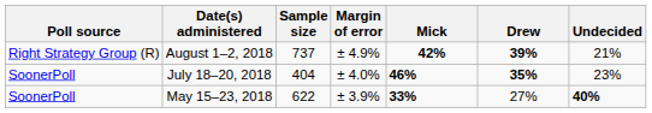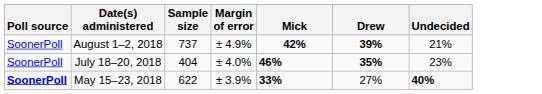 <table class="wikitable">
 <tr valign=bottom>
 <th>Poll source</th>
 <th>Date(s)<br>administered</th>
 <th>Sample<br>size</th>
 <th>Margin<br>of error</th>
 <th style="width:100px;">Mick<br></th>
 <th style="width:100px;">Drew<br></th>
 <th>Undecided</th>
 </tr>
 <tr>
-<td><a href='#'>Right Strategy Group</a> (R)</td>
+<td><a href='#'>SoonerPoll</a></td>
 <td align=center>August 1–2, 2018</td>
 <td align=center>737</td>
 <td align=center>± 4.9%</td>
 <td align=center><strong>42%</strong></td>
 <td align=center><strong>39%</strong></td>
 <td align=center>21%</td>
 </tr>
 <tr>
 <td><a href='#'>SoonerPoll</a></td>
 <td align=center>July 18–20, 2018</td>
 <td align=center>404</td>
 <td align=center>± 4.0%</td>
 <td><strong>46%</strong></td>
 <td align=center><strong>35%</strong></td>
 <td align=center>23%</td>
 </tr>
 <tr>
-<td><a href='#'>SoonerPoll</a></td>
+<td><strong><a href='#'>SoonerPoll</a></strong></td>
 <td align=center>May 15–23, 2018</td>
 <td align=center>622</td>
 <td align=center>± 3.9%</td>
 <td><strong>33%</strong></td>
 <td align=center>27%</td>
 <td><strong>40%</strong></td>
 </tr>
 </table>
